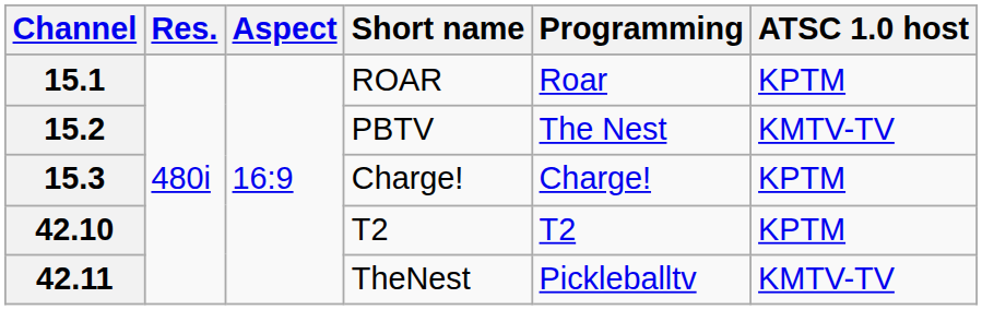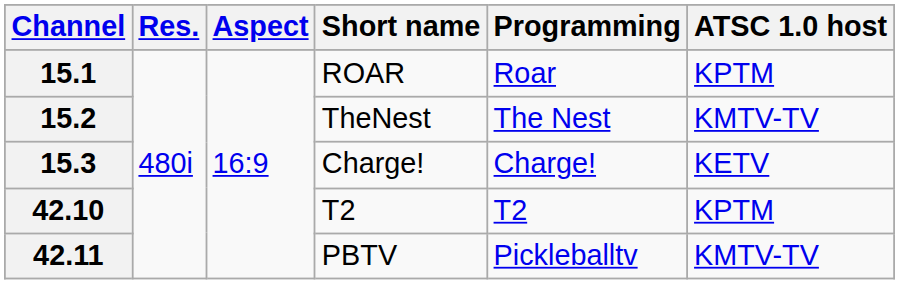 <table class="wikitable">
 <tr>
 <th scope = "col"><a href='#'>Channel</a></th>
 <th scope = "col"><a href='#'>Res.</a></th>
 <th scope = "col"><a href='#'>Aspect</a></th>
 <th scope = "col">Short name</th>
 <th scope = "col">Programming</th>
 <th scope = "col">ATSC 1.0 host</th>
 </tr>
 <tr>
 <th scope = "row">15.1</th>
 <td rowspan=5><a href='#'>480i</a></td>
 <td rowspan="5"><a href='#'>16:9</a></td>
 <td>ROAR</td>
 <td><a href='#'>Roar</a></td>
 <td><a href='#'>KPTM</a></td>
 </tr>
 <tr>
 <th scope = "row">15.2</th>
-<td>PBTV</td>
+<td>TheNest</td>
 <td><a href='#'>The Nest</a></td>
 <td><a href='#'>KMTV-TV</a></td>
 </tr>
 <tr>
 <th scope = "row">15.3</th>
 <td>Charge!</td>
 <td><a href='#'>Charge!</a></td>
-<td><a href='#'>KPTM</a></td>
+<td><a href='#'>KETV</a></td>
 </tr>
 <tr>
 <th scope = "row">42.10</th>
 <td>T2</td>
 <td><a href='#'>T2</a></td>
 <td><a href='#'>KPTM</a></td>
 </tr>
 <tr>
 <th scope = "row">42.11</th>
-<td>TheNest</td>
+<td>PBTV</td>
 <td><a href='#'>Pickleballtv</a></td>
 <td><a href='#'>KMTV-TV</a></td>
 </tr>
 </table>
